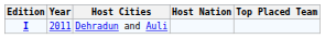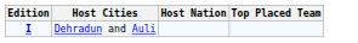 <table class=wikitable>
 <tr style="text-align:center; background:#c1d8ff;">
 <th>Edition</th>
-<th>Year</th>
 <th>Host Cities</th>
 <th>Host Nation</th>
 <th>Top Placed Team</th>
 </tr>
 <tr style="text-align:center; background:#f5faff;">
 <td><strong><a href='#'>I</a></strong></td>
-<td><a href='#'>2011</a></td>
 <td align=left><a href='#'>Dehradun</a> and <a href='#'>Auli</a></td>
 <td align=left></td>
 <td></td>
 </tr>
 </table>
